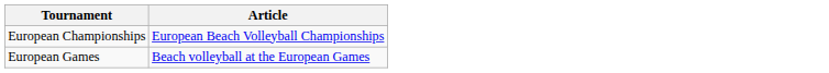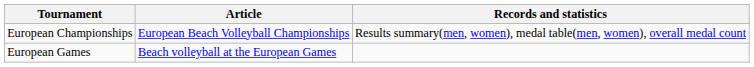 <table class="wikitable">
 <tr>
 <th>Tournament</th>
 <th>Article</th>
+<th>Records and statistics</th>
 </tr>
 <tr>
 <td>European Championships</td>
 <td><a href='#'>European Beach Volleyball Championships</a></td>
+<td>Results summary(<a href='#'>men</a>, <a href='#'>women</a>), medal table(<a href='#'>men</a>, <a href='#'>women</a>), <a href='#'>overall medal count</a></td>
 </tr>
 <tr>
 <td>European Games</td>
 <td><a href='#'>Beach volleyball at the European Games</a></td>
+<td></td>
 </tr>
 </table>
